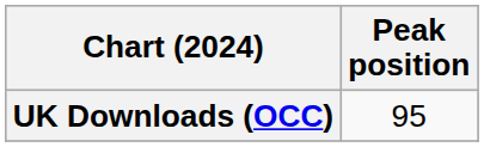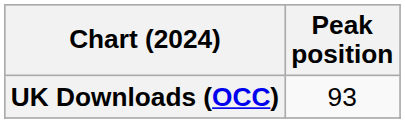 <table class="wikitable plainrowheaders" style="text-align:center">
 <tr>
 <th scope="col">Chart (2024)</th>
 <th scope="col">Peak<br>position</th>
 </tr>
 <tr>
 <th scope=row>UK Downloads (<a href='#'>OCC</a>)</th>
-<td>95</td>
+<td>93</td>
 </tr>
 </table>
